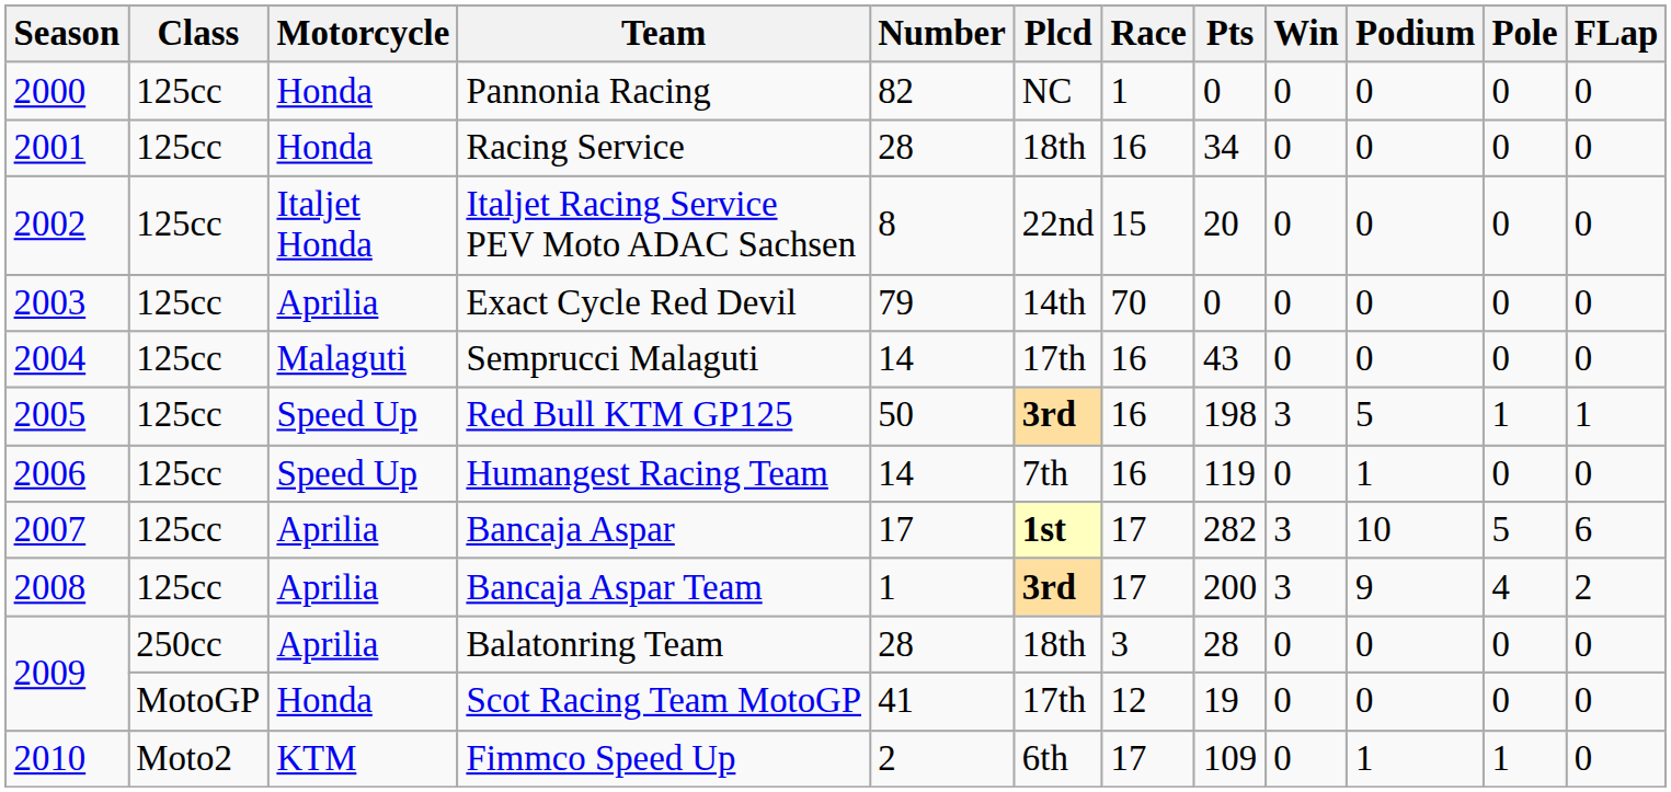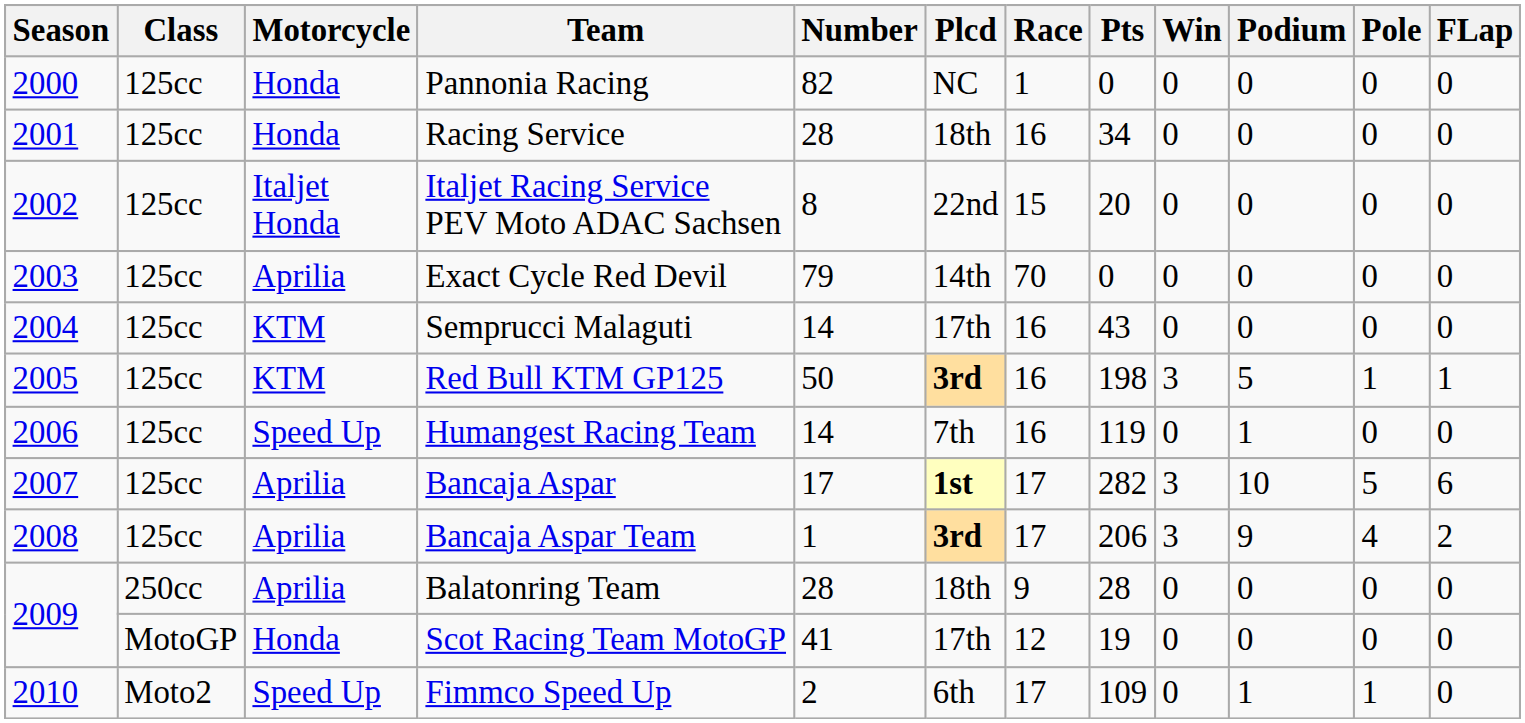 <table class="wikitable">
 <tr>
 <th>Season</th>
 <th>Class</th>
 <th>Motorcycle</th>
 <th>Team</th>
 <th>Number</th>
 <th>Plcd</th>
 <th>Race</th>
 <th>Pts</th>
 <th>Win</th>
 <th>Podium</th>
 <th>Pole</th>
 <th>FLap</th>
 </tr>
 <tr>
 <td><a href='#'>2000</a></td>
 <td>125cc</td>
 <td><a href='#'>Honda</a></td>
 <td>Pannonia Racing</td>
 <td>82</td>
 <td>NC</td>
 <td>1</td>
 <td>0</td>
 <td>0</td>
 <td>0</td>
 <td>0</td>
 <td>0</td>
 </tr>
 <tr>
 <td><a href='#'>2001</a></td>
 <td>125cc</td>
 <td><a href='#'>Honda</a></td>
 <td>Racing Service</td>
 <td>28</td>
 <td>18th</td>
 <td>16</td>
 <td>34</td>
 <td>0</td>
 <td>0</td>
 <td>0</td>
 <td>0</td>
 </tr>
 <tr>
 <td><a href='#'>2002</a></td>
 <td>125cc</td>
 <td><a href='#'>Italjet</a><br><a href='#'>Honda</a></td>
 <td><a href='#'>Italjet Racing Service</a><br>PEV Moto ADAC Sachsen</td>
 <td>8</td>
 <td>22nd</td>
 <td>15</td>
 <td>20</td>
 <td>0</td>
 <td>0</td>
 <td>0</td>
 <td>0</td>
 </tr>
 <tr>
 <td><a href='#'>2003</a></td>
 <td>125cc</td>
 <td><a href='#'>Aprilia</a></td>
 <td>Exact Cycle Red Devil</td>
 <td>79</td>
 <td>14th</td>
 <td>70</td>
 <td>0</td>
 <td>0</td>
 <td>0</td>
 <td>0</td>
 <td>0</td>
 </tr>
 <tr>
 <td><a href='#'>2004</a></td>
 <td>125cc</td>
-<td><a href='#'>Malaguti</a></td>
+<td><a href='#'>KTM</a></td>
 <td>Semprucci Malaguti</td>
 <td>14</td>
 <td>17th</td>
 <td>16</td>
 <td>43</td>
 <td>0</td>
 <td>0</td>
 <td>0</td>
 <td>0</td>
 </tr>
 <tr>
 <td><a href='#'>2005</a></td>
 <td>125cc</td>
-<td><a href='#'>Speed Up</a></td>
+<td><a href='#'>KTM</a></td>
 <td><a href='#'>Red Bull KTM GP125</a></td>
 <td>50</td>
 <td style="background:#ffdf9f;"><strong>3rd</strong></td>
 <td>16</td>
 <td>198</td>
 <td>3</td>
 <td>5</td>
 <td>1</td>
 <td>1</td>
 </tr>
 <tr>
 <td><a href='#'>2006</a></td>
 <td>125cc</td>
 <td><a href='#'>Speed Up</a></td>
 <td><a href='#'>Humangest Racing Team</a></td>
 <td>14</td>
 <td>7th</td>
 <td>16</td>
 <td>119</td>
 <td>0</td>
 <td>1</td>
 <td>0</td>
 <td>0</td>
 </tr>
 <tr>
 <td><a href='#'>2007</a></td>
 <td>125cc</td>
 <td><a href='#'>Aprilia</a></td>
 <td><a href='#'>Bancaja Aspar</a></td>
 <td>17</td>
 <td style="background:#ffffbf;"><strong>1st</strong></td>
 <td>17</td>
 <td>282</td>
 <td>3</td>
 <td>10</td>
 <td>5</td>
 <td>6</td>
 </tr>
 <tr>
 <td><a href='#'>2008</a></td>
 <td>125cc</td>
 <td><a href='#'>Aprilia</a></td>
 <td><a href='#'>Bancaja Aspar Team</a></td>
 <td>1</td>
 <td style="background:#ffdf9f;"><strong>3rd</strong></td>
 <td>17</td>
-<td>200</td>
+<td>206</td>
 <td>3</td>
 <td>9</td>
 <td>4</td>
 <td>2</td>
 </tr>
 <tr>
 <td rowspan=2><a href='#'>2009</a></td>
 <td>250cc</td>
 <td><a href='#'>Aprilia</a></td>
 <td>Balatonring Team</td>
 <td>28</td>
 <td>18th</td>
-<td>3</td>
+<td>9</td>
 <td>28</td>
 <td>0</td>
 <td>0</td>
 <td>0</td>
 <td>0</td>
 </tr>
 <tr>
 <td>MotoGP</td>
 <td><a href='#'>Honda</a></td>
 <td><a href='#'>Scot Racing Team MotoGP</a></td>
 <td>41</td>
 <td>17th</td>
 <td>12</td>
 <td>19</td>
 <td>0</td>
 <td>0</td>
 <td>0</td>
 <td>0</td>
 </tr>
 <tr>
 <td><a href='#'>2010</a></td>
 <td>Moto2</td>
-<td><a href='#'>KTM</a></td>
+<td><a href='#'>Speed Up</a></td>
 <td><a href='#'>Fimmco Speed Up</a></td>
 <td>2</td>
 <td>6th</td>
 <td>17</td>
 <td>109</td>
 <td>0</td>
 <td>1</td>
 <td>1</td>
 <td>0</td>
 </tr>
 </table>
